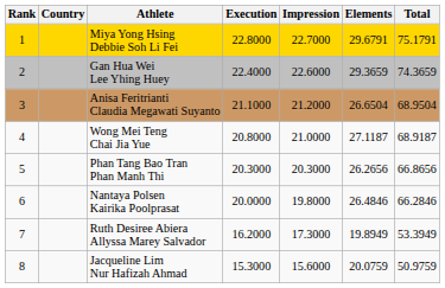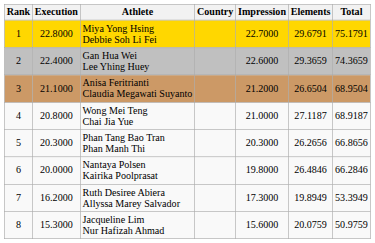 <table class="wikitable" style="text-align:center;">
 <tr>
 <th>Rank</th>
+<th>Execution</th>
+<th>Athlete</th>
 <th>Country</th>
-<th>Athlete</th>
-<th>Execution</th>
 <th>Impression</th>
 <th>Elements</th>
 <th>Total</th>
 </tr>
 <tr bgcolor=gold>
 <td>1</td>
+<td>22.8000</td>
+<td align="left">Miya Yong Hsing<br>Debbie Soh Li Fei</td>
 <td align="left"></td>
-<td align="left">Miya Yong Hsing<br>Debbie Soh Li Fei</td>
-<td>22.8000</td>
 <td>22.7000</td>
 <td>29.6791</td>
 <td>75.1791</td>
 </tr>
 <tr bgcolor=silver>
 <td>2</td>
+<td>22.4000</td>
+<td align="left">Gan Hua Wei<br>Lee Yhing Huey</td>
 <td align="left"></td>
-<td align="left">Gan Hua Wei<br>Lee Yhing Huey</td>
-<td>22.4000</td>
 <td>22.6000</td>
 <td>29.3659</td>
 <td>74.3659</td>
 </tr>
 <tr bgcolor=#cc9966>
 <td>3</td>
+<td>21.1000</td>
+<td align="left">Anisa Feritrianti<br>Claudia Megawati Suyanto</td>
 <td align="left"></td>
-<td align="left">Anisa Feritrianti<br>Claudia Megawati Suyanto</td>
-<td>21.1000</td>
 <td>21.2000</td>
 <td>26.6504</td>
 <td>68.9504</td>
 </tr>
 <tr>
 <td>4</td>
+<td>20.8000</td>
+<td align="left">Wong Mei Teng<br>Chai Jia Yue</td>
 <td align="left"></td>
-<td align="left">Wong Mei Teng<br>Chai Jia Yue</td>
-<td>20.8000</td>
 <td>21.0000</td>
 <td>27.1187</td>
 <td>68.9187</td>
 </tr>
 <tr>
 <td>5</td>
+<td>20.3000</td>
+<td align="left">Phan Tang Bao Tran<br>Phan Manh Thi</td>
 <td align="left"></td>
-<td align="left">Phan Tang Bao Tran<br>Phan Manh Thi</td>
-<td>20.3000</td>
 <td>20.3000</td>
 <td>26.2656</td>
 <td>66.8656</td>
 </tr>
 <tr>
 <td>6</td>
+<td>20.0000</td>
+<td align="left">Nantaya Polsen<br>Kairika Poolprasat</td>
 <td align="left"></td>
-<td align="left">Nantaya Polsen<br>Kairika Poolprasat</td>
-<td>20.0000</td>
 <td>19.8000</td>
 <td>26.4846</td>
 <td>66.2846</td>
 </tr>
 <tr>
 <td>7</td>
+<td>16.2000</td>
+<td align="left">Ruth Desiree Abiera<br>Allyssa Marey Salvador</td>
 <td align="left"></td>
-<td align="left">Ruth Desiree Abiera<br>Allyssa Marey Salvador</td>
-<td>16.2000</td>
 <td>17.3000</td>
 <td>19.8949</td>
 <td>53.3949</td>
 </tr>
 <tr>
 <td>8</td>
+<td>15.3000</td>
+<td align="left">Jacqueline Lim<br>Nur Hafizah Ahmad</td>
 <td align="left"></td>
-<td align="left">Jacqueline Lim<br>Nur Hafizah Ahmad</td>
-<td>15.3000</td>
 <td>15.6000</td>
 <td>20.0759</td>
 <td>50.9759</td>
 </tr>
 </table>
